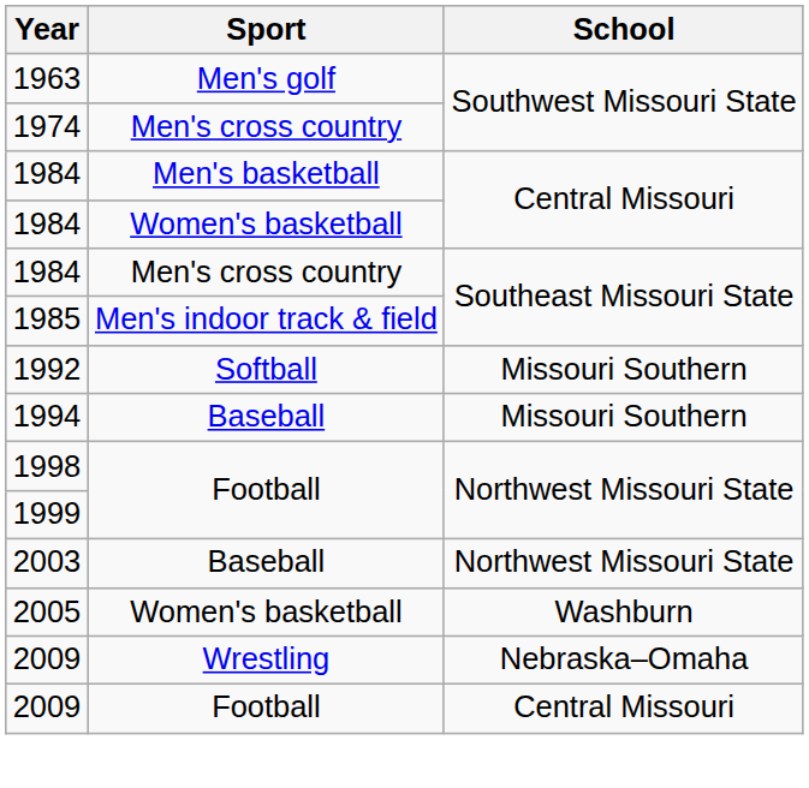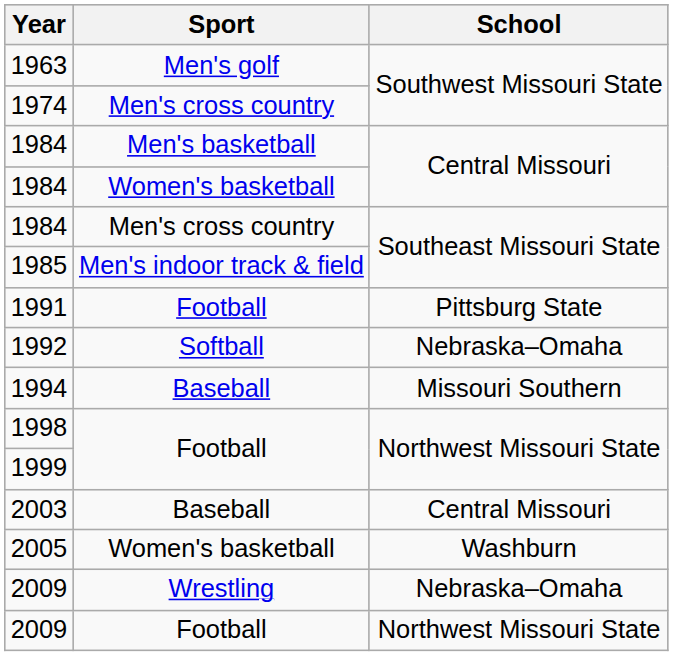 <table class="wikitable" style="text-align:center">
 <tr>
 <th>Year</th>
 <th>Sport</th>
 <th>School</th>
 </tr>
 <tr>
 <td>1963</td>
 <td><a href='#'>Men's golf</a></td>
 <td rowspan="2">Southwest Missouri State</td>
 </tr>
 <tr>
 <td>1974</td>
 <td><a href='#'>Men's cross country</a></td>
 </tr>
 <tr>
 <td>1984</td>
 <td><a href='#'>Men's basketball</a></td>
 <td rowspan="2">Central Missouri</td>
 </tr>
 <tr>
 <td>1984</td>
 <td><a href='#'>Women's basketball</a></td>
 </tr>
 <tr>
 <td>1984</td>
 <td>Men's cross country</td>
 <td rowspan="2">Southeast Missouri State</td>
 </tr>
 <tr>
 <td>1985</td>
 <td><a href='#'>Men's indoor track & field</a></td>
 </tr>
 <tr>
+<td>1991</td>
+<td><a href='#'>Football</a></td>
+<td>Pittsburg State</td>
+</tr>
+<tr>
 <td>1992</td>
 <td><a href='#'>Softball</a></td>
-<td>Missouri Southern</td>
+<td>Nebraska–Omaha</td>
 </tr>
 <tr>
 <td>1994</td>
 <td><a href='#'>Baseball</a></td>
 <td>Missouri Southern</td>
 </tr>
 <tr>
 <td>1998</td>
 <td rowspan="2">Football</td>
 <td rowspan="2">Northwest Missouri State</td>
 </tr>
 <tr>
 <td>1999</td>
 </tr>
 <tr>
 <td>2003</td>
 <td>Baseball</td>
-<td>Northwest Missouri State</td>
+<td>Central Missouri</td>
 </tr>
 <tr>
 <td>2005</td>
 <td>Women's basketball</td>
 <td>Washburn</td>
 </tr>
 <tr>
 <td>2009</td>
 <td><a href='#'>Wrestling</a></td>
 <td>Nebraska–Omaha</td>
 </tr>
 <tr>
 <td>2009</td>
 <td>Football</td>
-<td>Central Missouri</td>
+<td>Northwest Missouri State</td>
 </tr>
 </table>
